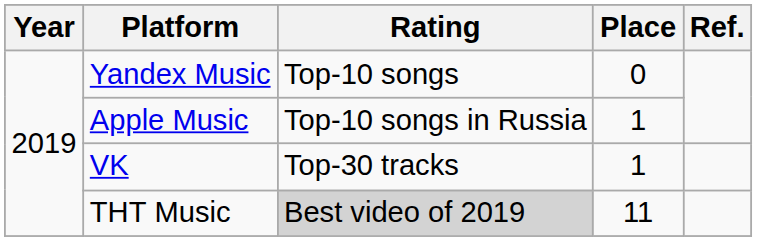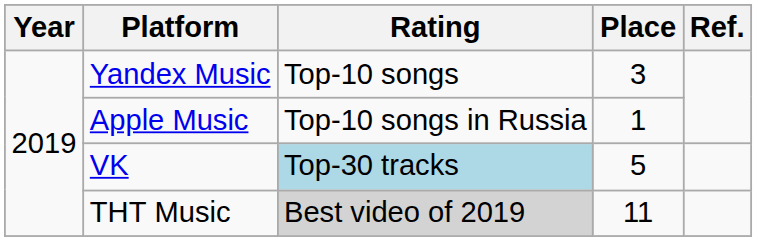 <table class="wikitable">
 <tr>
 <th>Year</th>
 <th>Platform</th>
 <th>Rating</th>
 <th>Place</th>
 <th>Ref.</th>
 </tr>
 <tr>
 <td rowspan="4">2019</td>
 <td><a href='#'>Yandex Music</a></td>
 <td>Top-10 songs</td>
-<td align="center">0</td>
+<td align="center">3</td>
 <td rowspan="2" align="center"></td>
 </tr>
 <tr>
 <td><a href='#'>Apple Music</a></td>
 <td>Top-10 songs in Russia</td>
 <td align="center">1</td>
 </tr>
 <tr>
 <td><a href='#'>VK</a></td>
-<td>Top-30 tracks</td>
-<td align="center">1</td>
+<td style="background: lightblue;">Top-30 tracks</td>
+<td align="center">5</td>
 <td align="center"></td>
 </tr>
 <tr>
 <td>ТНТ Music</td>
 <td style="background: lightgrey;">Best video of 2019</td>
 <td align="center">11</td>
 <td align="center"></td>
 </tr>
 </table>
